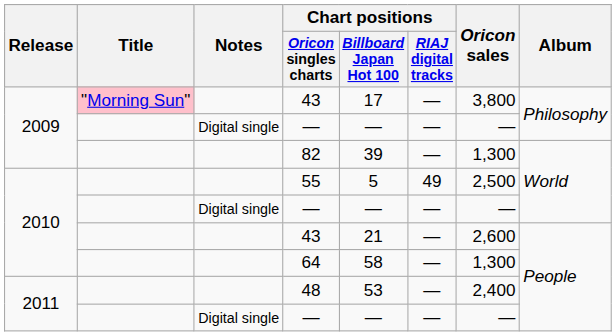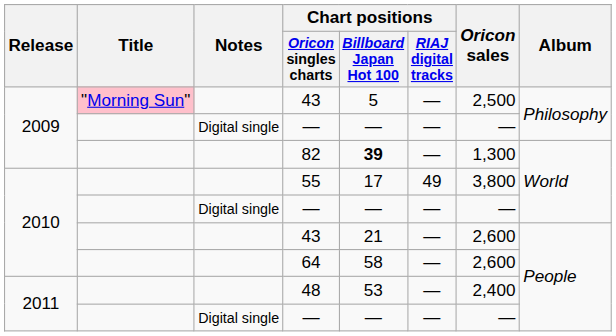 <table class="wikitable" style="text-align:center">
 <tr bgcolor="#CCCCCC">
 <th rowspan="2">Release</th>
 <th rowspan="2">Title</th>
 <th rowspan="2">Notes</th>
 <th colspan="3">Chart positions</th>
 <th rowspan="2"><em>Oricon</em><br>sales<br></th>
 <th rowspan="2">Album</th>
 </tr>
 <tr style="font-size:smaller;">
 <th width="35"><em><a href='#'>Oricon</a></em> singles charts<br></th>
 <th width="35"><em><a href='#'>Billboard</a></em> <a href='#'>Japan Hot 100</a><br></th>
 <th width="35"><em><a href='#'>RIAJ</a></em> <a href='#'>digital tracks</a><br></th>
 </tr>
 <tr>
 <td rowspan="3">2009</td>
 <td align="left" style="background: pink;">"<a href='#'>Morning Sun</a>"</td>
 <td align="left" rowspan="1"></td>
 <td>43</td>
-<td>17</td>
+<td>5</td>
 <td>—</td>
-<td align="right">3,800</td>
+<td align="right">2,500</td>
 <td align="left" rowspan="2"><em>Philosophy</em></td>
 </tr>
 <tr>
 <td align="left"></td>
 <td align="left" rowspan="1"><small>Digital single</small></td>
 <td>—</td>
 <td>—</td>
 <td>—</td>
 <td align="right">—</td>
 </tr>
 <tr>
 <td align="left"></td>
 <td align="left" rowspan="1"></td>
 <td>82</td>
-<td>39</td>
+<td><strong>39</strong></td>
 <td>—</td>
 <td align="right">1,300</td>
 <td align="left" rowspan="3"><em>World</em></td>
 </tr>
 <tr>
 <td rowspan="4">2010</td>
 <td align="left"></td>
 <td align="left" rowspan="1"></td>
 <td>55</td>
-<td>5</td>
+<td>17</td>
 <td>49</td>
-<td align="right">2,500</td>
+<td align="right">3,800</td>
 </tr>
 <tr>
 <td align="left"></td>
 <td align="left" rowspan="1"><small>Digital single</small></td>
 <td>—</td>
 <td>—</td>
 <td>—</td>
 <td align="right">—</td>
 </tr>
 <tr>
 <td align="left"></td>
 <td align="left" rowspan="1"></td>
 <td>43</td>
 <td>21</td>
 <td>—</td>
 <td align="right">2,600</td>
 <td align="left" rowspan="4"><em>People</em></td>
 </tr>
 <tr>
 <td align="left"></td>
 <td align="left" rowspan="1"></td>
 <td>64</td>
 <td>58</td>
 <td>—</td>
-<td align="right">1,300</td>
+<td align="right">2,600</td>
 </tr>
 <tr>
 <td rowspan="2">2011</td>
 <td align="left"></td>
 <td align="left" rowspan="1"></td>
 <td>48</td>
 <td>53</td>
 <td>—</td>
 <td align="right">2,400</td>
 </tr>
 <tr>
 <td align="left"></td>
 <td align="left" rowspan="1"><small>Digital single</small></td>
 <td>—</td>
 <td>—</td>
 <td>—</td>
 <td align="right">—</td>
 </tr>
 </table>
